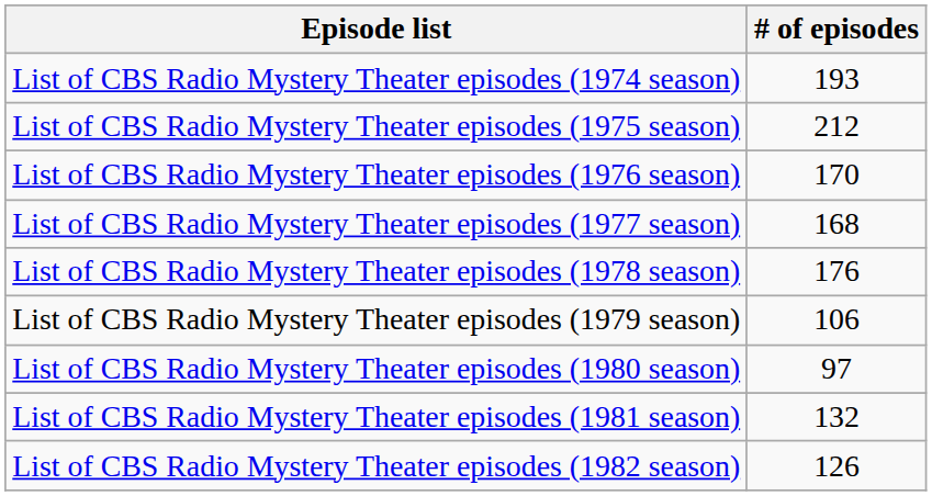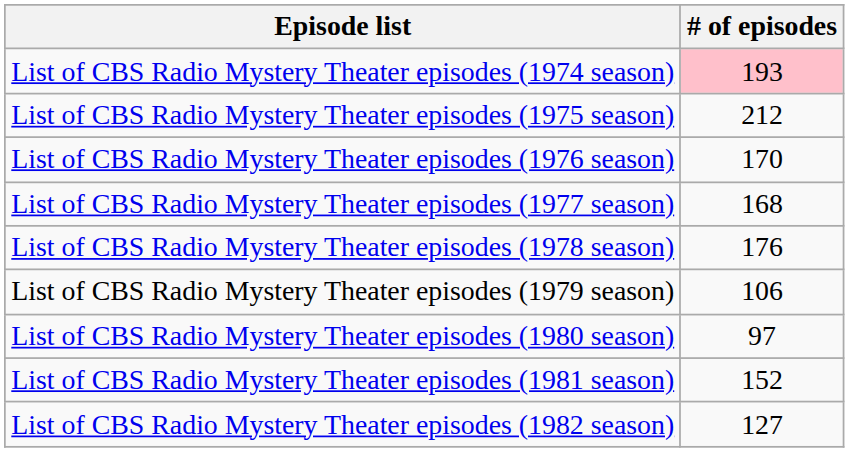 <table class="wikitable" style="text-align: center;">
 <tr>
 <th>Episode list</th>
 <th># of episodes</th>
 </tr>
 <tr>
 <td><a href='#'>List of CBS Radio Mystery Theater episodes (1974 season)</a></td>
-<td>193</td>
+<td style="background: pink;">193</td>
 </tr>
 <tr>
 <td><a href='#'>List of CBS Radio Mystery Theater episodes (1975 season)</a></td>
 <td>212</td>
 </tr>
 <tr>
 <td><a href='#'>List of CBS Radio Mystery Theater episodes (1976 season)</a></td>
 <td>170</td>
 </tr>
 <tr>
 <td><a href='#'>List of CBS Radio Mystery Theater episodes (1977 season)</a></td>
 <td>168</td>
 </tr>
 <tr>
 <td><a href='#'>List of CBS Radio Mystery Theater episodes (1978 season)</a></td>
 <td>176</td>
 </tr>
 <tr>
 <td>List of CBS Radio Mystery Theater episodes (1979 season)</td>
 <td>106</td>
 </tr>
 <tr>
 <td><a href='#'>List of CBS Radio Mystery Theater episodes (1980 season)</a></td>
 <td>97</td>
 </tr>
 <tr>
 <td><a href='#'>List of CBS Radio Mystery Theater episodes (1981 season)</a></td>
-<td>132</td>
+<td>152</td>
 </tr>
 <tr>
 <td><a href='#'>List of CBS Radio Mystery Theater episodes (1982 season)</a></td>
-<td>126</td>
+<td>127</td>
 </tr>
 </table>
